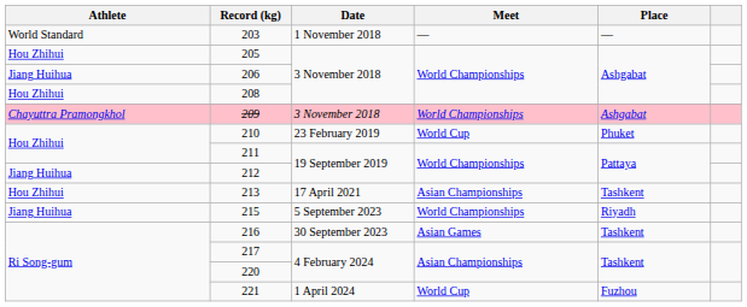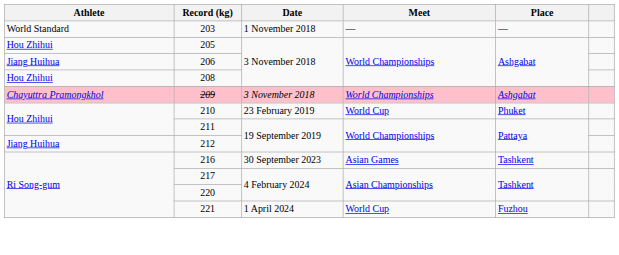 <table class="wikitable" style="font-size:90%; width: 70%;">
 <tr>
 <th width=20%>Athlete</th>
 <th width=8%>Record (kg)</th>
 <th width=12%>Date</th>
 <th width=18%>Meet</th>
 <th width=11%>Place</th>
 <th width=3%></th>
 </tr>
 <tr>
 <td>World Standard</td>
 <td align=center>203</td>
 <td>1 November 2018</td>
 <td>—</td>
 <td>—</td>
 <td></td>
 </tr>
 <tr>
 <td> <a href='#'>Hou Zhihui</a></td>
 <td align=center>205</td>
 <td rowspan=3>3 November 2018</td>
 <td rowspan=3><a href='#'>World Championships</a></td>
 <td rowspan=3><a href='#'>Ashgabat</a></td>
 <td></td>
 </tr>
 <tr>
 <td> <a href='#'>Jiang Huihua</a></td>
 <td align=center>206</td>
 <td></td>
 </tr>
 <tr>
 <td> <a href='#'>Hou Zhihui</a></td>
 <td align=center>208</td>
 <td></td>
 </tr>
 <tr bgcolor=pink>
 <td><em> <a href='#'>Chayuttra Pramongkhol</a></em> </td>
 <td align=center><em><s>209</s></em></td>
 <td><em>3 November 2018</em></td>
 <td><em><a href='#'>World Championships</a></em></td>
 <td><em><a href='#'>Ashgabat</a></em></td>
 <td></td>
 </tr>
 <tr>
 <td rowspan=2> <a href='#'>Hou Zhihui</a></td>
 <td align=center>210</td>
 <td>23 February 2019</td>
 <td><a href='#'>World Cup</a></td>
 <td><a href='#'>Phuket</a></td>
 <td></td>
 </tr>
 <tr>
 <td align=center>211</td>
 <td rowspan=2>19 September 2019</td>
 <td rowspan=2><a href='#'>World Championships</a></td>
 <td rowspan=2><a href='#'>Pattaya</a></td>
 <td></td>
 </tr>
 <tr>
 <td> <a href='#'>Jiang Huihua</a></td>
 <td align=center>212</td>
 <td></td>
 </tr>
 <tr>
-<td> <a href='#'>Hou Zhihui</a></td>
-<td align=center>213</td>
-<td>17 April 2021</td>
-<td><a href='#'>Asian Championships</a></td>
-<td><a href='#'>Tashkent</a></td>
-<td></td>
-</tr>
-<tr>
-<td> <a href='#'>Jiang Huihua</a></td>
-<td align=center>215</td>
-<td>5 September 2023</td>
-<td><a href='#'>World Championships</a></td>
-<td><a href='#'>Riyadh</a></td>
-<td></td>
-</tr>
-<tr>
 <td rowspan=4> <a href='#'>Ri Song-gum</a></td>
 <td align=center>216</td>
 <td>30 September 2023</td>
 <td><a href='#'>Asian Games</a></td>
 <td><a href='#'>Tashkent</a></td>
 <td></td>
 </tr>
 <tr>
 <td align=center>217</td>
 <td rowspan=2>4 February 2024</td>
 <td rowspan=2><a href='#'>Asian Championships</a></td>
 <td rowspan=2><a href='#'>Tashkent</a></td>
 <td rowspan=2></td>
 </tr>
 <tr>
 <td align=center>220</td>
 </tr>
 <tr>
 <td align=center>221</td>
 <td>1 April 2024</td>
 <td><a href='#'>World Cup</a></td>
 <td><a href='#'>Fuzhou</a></td>
 <td></td>
 </tr>
 </table>
